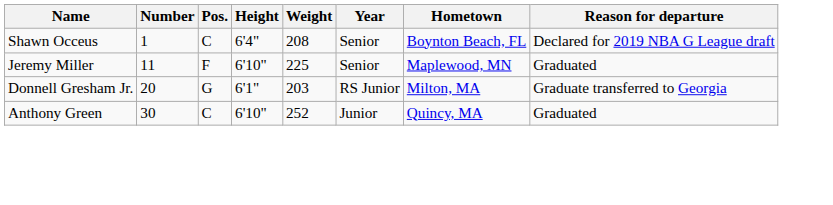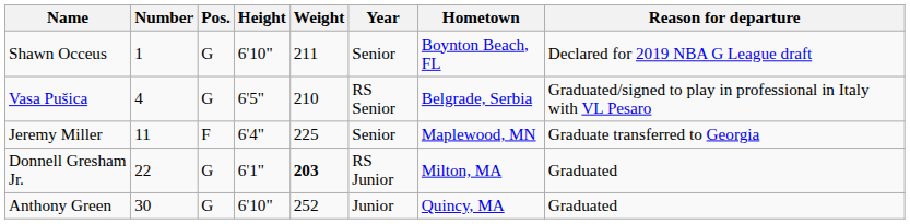 <table class="wikitable sortable" border="1">
 <tr>
 <th>Name</th>
 <th>Number</th>
 <th>Pos.</th>
 <th>Height</th>
 <th>Weight</th>
 <th>Year</th>
 <th>Hometown</th>
 <th class="unsortable">Reason for departure</th>
 </tr>
 <tr>
 <td>Shawn Occeus</td>
 <td>1</td>
-<td>C</td>
-<td>6'4"</td>
-<td>208</td>
+<td>G</td>
+<td>6'10"</td>
+<td>211</td>
 <td>Senior</td>
 <td><a href='#'>Boynton Beach, FL</a></td>
 <td>Declared for <a href='#'>2019 NBA G League draft</a></td>
 </tr>
 <tr>
+<td><a href='#'>Vasa Pušica</a></td>
+<td>4</td>
+<td>G</td>
+<td>6'5"</td>
+<td>210</td>
+<td>RS Senior</td>
+<td><a href='#'>Belgrade, Serbia</a></td>
+<td>Graduated/signed to play in professional in Italy with <a href='#'>VL Pesaro</a></td>
+</tr>
+<tr>
 <td>Jeremy Miller</td>
 <td>11</td>
 <td>F</td>
-<td>6'10"</td>
+<td>6'4"</td>
 <td>225</td>
 <td>Senior</td>
 <td><a href='#'>Maplewood, MN</a></td>
-<td>Graduated</td>
+<td>Graduate transferred to <a href='#'>Georgia</a></td>
 </tr>
 <tr>
 <td>Donnell Gresham Jr.</td>
-<td>20</td>
+<td>22</td>
 <td>G</td>
 <td>6'1"</td>
-<td>203</td>
+<td><strong>203</strong></td>
 <td>RS Junior</td>
 <td><a href='#'>Milton, MA</a></td>
-<td>Graduate transferred to <a href='#'>Georgia</a></td>
+<td>Graduated</td>
 </tr>
 <tr>
 <td>Anthony Green</td>
 <td>30</td>
-<td>C</td>
+<td>G</td>
 <td>6'10"</td>
 <td>252</td>
 <td>Junior</td>
 <td><a href='#'>Quincy, MA</a></td>
 <td>Graduated</td>
 </tr>
 </table>
